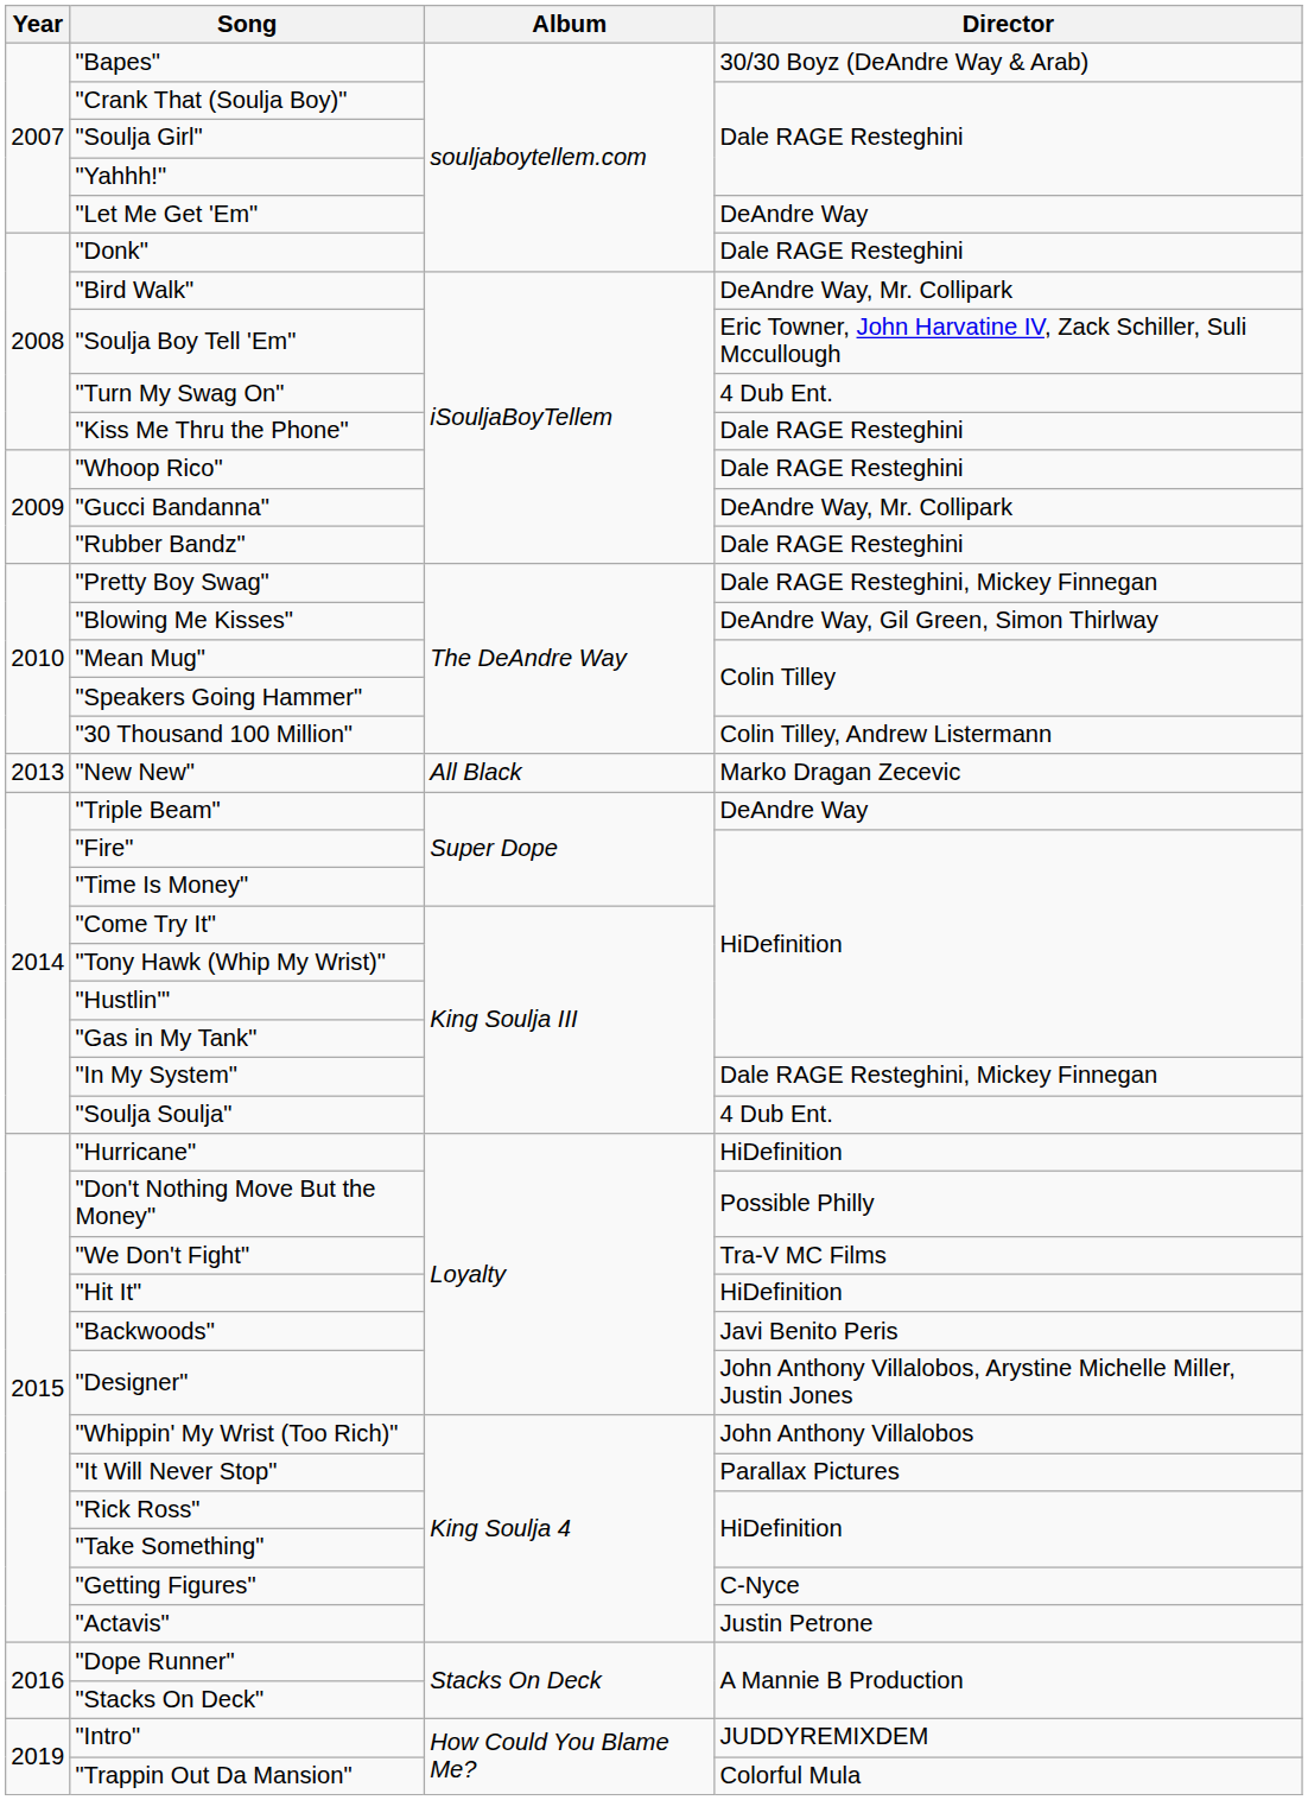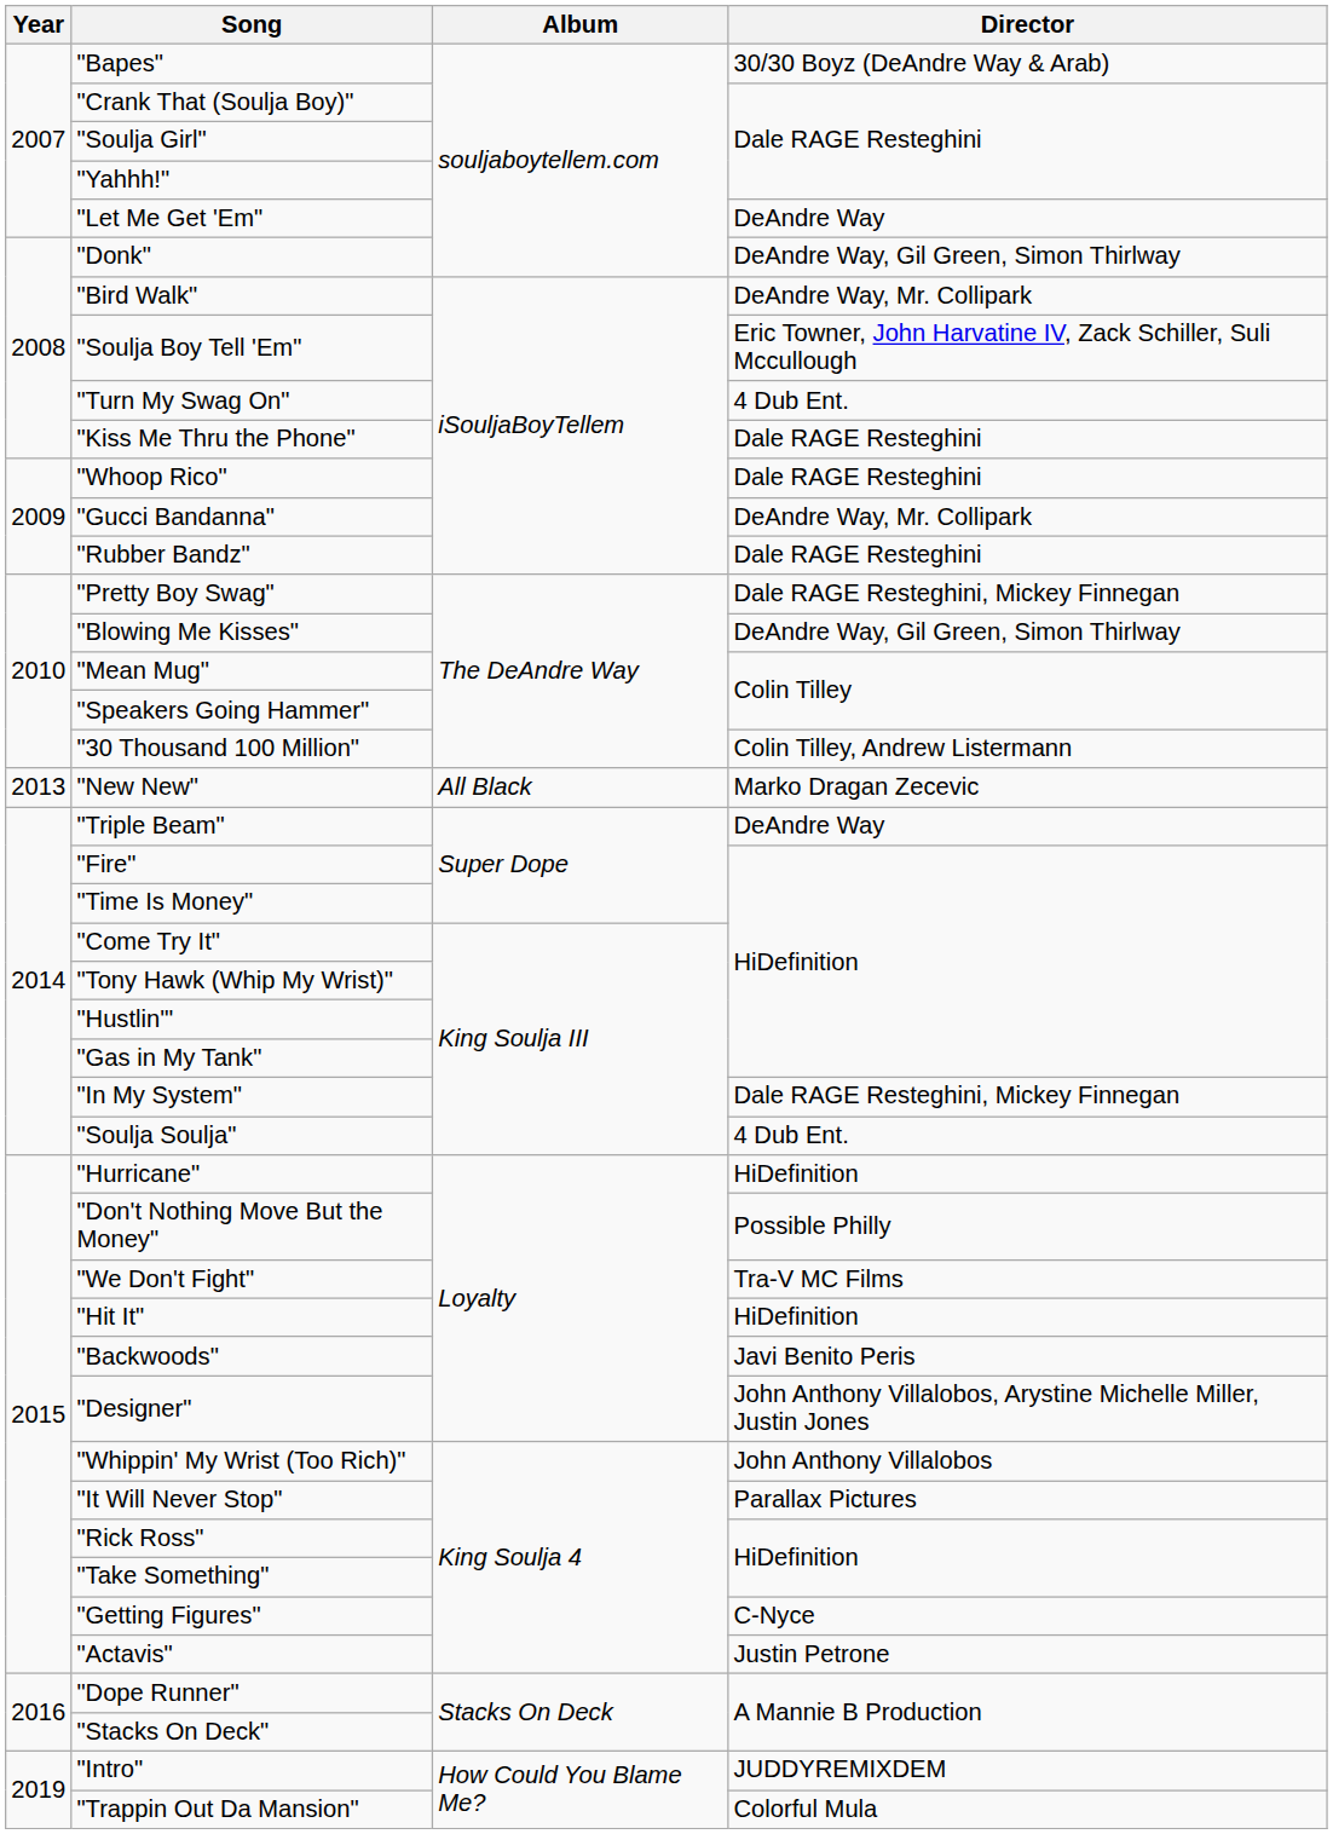 <table class="wikitable">
 <tr>
 <th>Year</th>
 <th>Song</th>
 <th>Album</th>
 <th>Director</th>
 </tr>
 <tr>
 <td rowspan="5">2007</td>
 <td>"Bapes"</td>
 <td rowspan="6"><em>souljaboytellem.com</em></td>
 <td>30/30 Boyz (DeAndre Way & Arab)</td>
 </tr>
 <tr>
 <td>"Crank That (Soulja Boy)"</td>
 <td rowspan=3>Dale RAGE Resteghini</td>
 </tr>
 <tr>
 <td>"Soulja Girl"</td>
 </tr>
 <tr>
 <td>"Yahhh!"</td>
 </tr>
 <tr>
 <td>"Let Me Get 'Em"</td>
 <td>DeAndre Way</td>
 </tr>
 <tr>
 <td rowspan="5">2008</td>
 <td>"Donk"</td>
-<td>Dale RAGE Resteghini</td>
+<td>DeAndre Way, Gil Green, Simon Thirlway</td>
 </tr>
 <tr>
 <td>"Bird Walk"</td>
 <td rowspan="7"><em>iSouljaBoyTellem</em></td>
 <td>DeAndre Way, Mr. Collipark</td>
 </tr>
 <tr>
 <td>"Soulja Boy Tell 'Em"</td>
 <td>Eric Towner, <a href='#'>John Harvatine IV</a>, Zack Schiller, Suli Mccullough</td>
 </tr>
 <tr>
 <td>"Turn My Swag On"</td>
 <td>4 Dub Ent.</td>
 </tr>
 <tr>
 <td>"Kiss Me Thru the Phone"</td>
 <td>Dale RAGE Resteghini</td>
 </tr>
 <tr>
 <td rowspan="3">2009</td>
 <td>"Whoop Rico"</td>
 <td>Dale RAGE Resteghini</td>
 </tr>
 <tr>
 <td>"Gucci Bandanna"</td>
 <td>DeAndre Way, Mr. Collipark</td>
 </tr>
 <tr>
 <td>"Rubber Bandz"</td>
 <td>Dale RAGE Resteghini</td>
 </tr>
 <tr>
 <td rowspan="5">2010</td>
 <td>"Pretty Boy Swag"</td>
 <td rowspan="5"><em>The DeAndre Way</em></td>
 <td>Dale RAGE Resteghini, Mickey Finnegan</td>
 </tr>
 <tr>
 <td>"Blowing Me Kisses"</td>
 <td>DeAndre Way, Gil Green, Simon Thirlway</td>
 </tr>
 <tr>
 <td>"Mean Mug"</td>
 <td rowspan=2>Colin Tilley</td>
 </tr>
 <tr>
 <td>"Speakers Going Hammer"</td>
 </tr>
 <tr>
 <td>"30 Thousand 100 Million"</td>
 <td>Colin Tilley, Andrew Listermann</td>
 </tr>
 <tr>
 <td>2013</td>
 <td>"New New"</td>
 <td><em>All Black</em></td>
 <td>Marko Dragan Zecevic</td>
 </tr>
 <tr>
 <td rowspan="9">2014</td>
 <td>"Triple Beam"</td>
 <td rowspan="3"><em>Super Dope</em></td>
 <td>DeAndre Way</td>
 </tr>
 <tr>
 <td>"Fire"</td>
 <td rowspan=6>HiDefinition</td>
 </tr>
 <tr>
 <td>"Time Is Money"</td>
 </tr>
 <tr>
 <td>"Come Try It"</td>
 <td rowspan="6"><em>King Soulja III</em></td>
 </tr>
 <tr>
 <td>"Tony Hawk (Whip My Wrist)"</td>
 </tr>
 <tr>
 <td>"Hustlin'"</td>
 </tr>
 <tr>
 <td>"Gas in My Tank"</td>
 </tr>
 <tr>
 <td>"In My System"</td>
 <td>Dale RAGE Resteghini, Mickey Finnegan</td>
 </tr>
 <tr>
 <td>"Soulja Soulja"</td>
 <td>4 Dub Ent.</td>
 </tr>
 <tr>
 <td rowspan="12">2015</td>
 <td>"Hurricane"</td>
 <td rowspan="6"><em>Loyalty</em></td>
 <td>HiDefinition</td>
 </tr>
 <tr>
 <td>"Don't Nothing Move But the Money"</td>
 <td>Possible Philly</td>
 </tr>
 <tr>
 <td>"We Don't Fight"</td>
 <td>Tra-V MC Films</td>
 </tr>
 <tr>
 <td>"Hit It"</td>
 <td>HiDefinition</td>
 </tr>
 <tr>
 <td>"Backwoods"</td>
 <td>Javi Benito Peris</td>
 </tr>
 <tr>
 <td>"Designer"</td>
 <td>John Anthony Villalobos, Arystine Michelle Miller, Justin Jones</td>
 </tr>
 <tr>
 <td>"Whippin' My Wrist (Too Rich)"</td>
 <td rowspan="6"><em>King Soulja 4</em></td>
 <td>John Anthony Villalobos</td>
 </tr>
 <tr>
 <td>"It Will Never Stop"</td>
 <td>Parallax Pictures</td>
 </tr>
 <tr>
 <td>"Rick Ross"</td>
 <td rowspan=2>HiDefinition</td>
 </tr>
 <tr>
 <td>"Take Something"</td>
 </tr>
 <tr>
 <td>"Getting Figures"</td>
 <td>C-Nyce</td>
 </tr>
 <tr>
 <td>"Actavis"</td>
 <td>Justin Petrone</td>
 </tr>
 <tr>
 <td rowspan="2">2016</td>
 <td>"Dope Runner"</td>
 <td rowspan="2"><em>Stacks On Deck</em></td>
 <td rowspan=2>A Mannie B Production</td>
 </tr>
 <tr>
 <td>"Stacks On Deck"</td>
 </tr>
 <tr>
 <td rowspan="2">2019</td>
 <td>"Intro"</td>
 <td rowspan="2"><em>How Could You Blame Me?</em></td>
 <td>JUDDYREMIXDEM</td>
 </tr>
 <tr>
 <td>"Trappin Out Da Mansion"</td>
 <td rowspan=2>Colorful Mula</td>
 </tr>
 </table>
